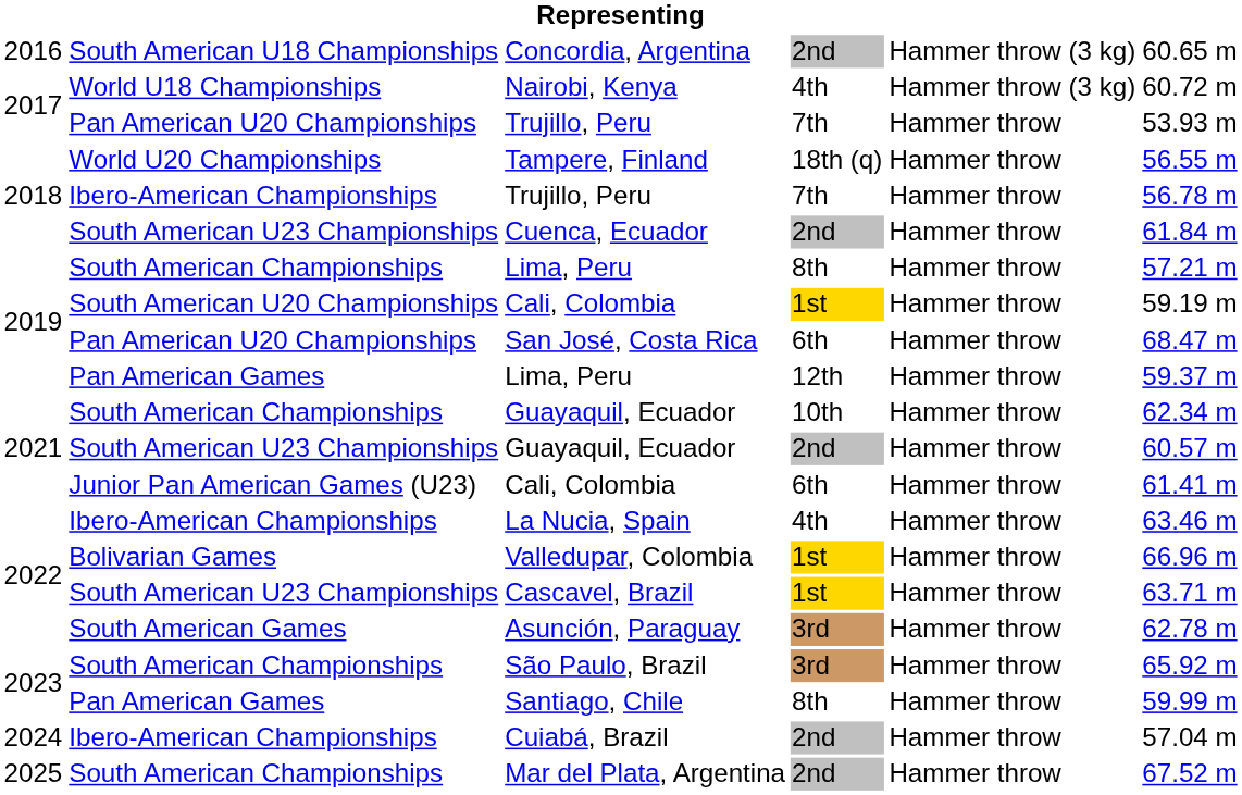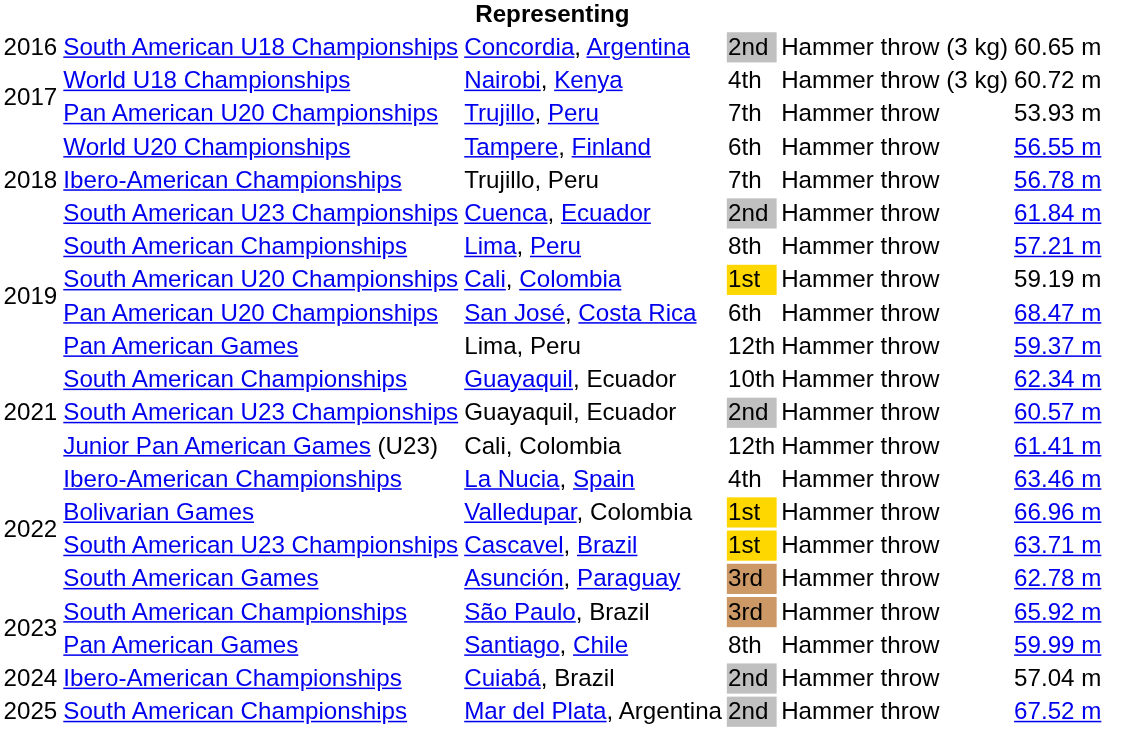 <table>
 <tr>
 <th colspan="6">Representing </th>
 </tr>
 <tr>
 <td>2016</td>
 <td><a href='#'>South American U18 Championships</a></td>
 <td><a href='#'>Concordia</a>, <a href='#'>Argentina</a></td>
 <td bgcolor=silver>2nd</td>
 <td>Hammer throw (3 kg)</td>
 <td>60.65 m</td>
 </tr>
 <tr>
 <td rowspan=2>2017</td>
 <td><a href='#'>World U18 Championships</a></td>
 <td><a href='#'>Nairobi</a>, <a href='#'>Kenya</a></td>
 <td>4th</td>
 <td>Hammer throw (3 kg)</td>
 <td>60.72 m</td>
 </tr>
 <tr>
 <td><a href='#'>Pan American U20 Championships</a></td>
 <td><a href='#'>Trujillo</a>, <a href='#'>Peru</a></td>
 <td>7th</td>
 <td>Hammer throw</td>
 <td>53.93 m</td>
 </tr>
 <tr>
 <td rowspan=3>2018</td>
 <td><a href='#'>World U20 Championships</a></td>
 <td><a href='#'>Tampere</a>, <a href='#'>Finland</a></td>
-<td>18th (q)</td>
+<td>6th</td>
 <td>Hammer throw</td>
 <td><a href='#'>56.55 m</a></td>
 </tr>
 <tr>
 <td><a href='#'>Ibero-American Championships</a></td>
 <td>Trujillo, Peru</td>
 <td>7th</td>
 <td>Hammer throw</td>
 <td><a href='#'>56.78 m</a></td>
 </tr>
 <tr>
 <td><a href='#'>South American U23 Championships</a></td>
 <td><a href='#'>Cuenca</a>, <a href='#'>Ecuador</a></td>
 <td bgcolor=silver>2nd</td>
 <td>Hammer throw</td>
 <td><a href='#'>61.84 m</a></td>
 </tr>
 <tr>
 <td rowspan=4>2019</td>
 <td><a href='#'>South American Championships</a></td>
 <td><a href='#'>Lima</a>, <a href='#'>Peru</a></td>
 <td>8th</td>
 <td>Hammer throw</td>
 <td><a href='#'>57.21 m</a></td>
 </tr>
 <tr>
 <td><a href='#'>South American U20 Championships</a></td>
 <td><a href='#'>Cali</a>, <a href='#'>Colombia</a></td>
 <td bgcolor=gold>1st</td>
 <td>Hammer throw</td>
 <td>59.19 m</td>
 </tr>
 <tr>
 <td><a href='#'>Pan American U20 Championships</a></td>
 <td><a href='#'>San José</a>, <a href='#'>Costa Rica</a></td>
 <td>6th</td>
 <td>Hammer throw</td>
 <td><a href='#'>68.47 m</a></td>
 </tr>
 <tr>
 <td><a href='#'>Pan American Games</a></td>
 <td>Lima, Peru</td>
 <td>12th</td>
 <td>Hammer throw</td>
 <td><a href='#'>59.37 m</a></td>
 </tr>
 <tr>
 <td rowspan=3>2021</td>
 <td><a href='#'>South American Championships</a></td>
 <td><a href='#'>Guayaquil</a>, Ecuador</td>
 <td>10th</td>
 <td>Hammer throw</td>
 <td><a href='#'>62.34 m</a> <strong></strong></td>
 </tr>
 <tr>
 <td><a href='#'>South American U23 Championships</a></td>
 <td>Guayaquil, Ecuador</td>
 <td bgcolor=silver>2nd</td>
 <td>Hammer throw</td>
 <td><a href='#'>60.57 m</a></td>
 </tr>
 <tr>
 <td><a href='#'>Junior Pan American Games</a> (U23)</td>
 <td>Cali, Colombia</td>
-<td>6th</td>
+<td>12th</td>
 <td>Hammer throw</td>
 <td><a href='#'>61.41 m</a></td>
 </tr>
 <tr>
 <td rowspan=4>2022</td>
 <td><a href='#'>Ibero-American Championships</a></td>
 <td><a href='#'>La Nucia</a>, <a href='#'>Spain</a></td>
 <td>4th</td>
 <td>Hammer throw</td>
 <td><a href='#'>63.46 m</a></td>
 </tr>
 <tr>
 <td><a href='#'>Bolivarian Games</a></td>
 <td><a href='#'>Valledupar</a>, Colombia</td>
 <td bgcolor=gold>1st</td>
 <td>Hammer throw</td>
 <td><a href='#'>66.96 m</a> <strong></strong></td>
 </tr>
 <tr>
 <td><a href='#'>South American U23 Championships</a></td>
 <td><a href='#'>Cascavel</a>, <a href='#'>Brazil</a></td>
 <td bgcolor=gold>1st</td>
 <td>Hammer throw</td>
 <td><a href='#'>63.71 m</a></td>
 </tr>
 <tr>
 <td><a href='#'>South American Games</a></td>
 <td><a href='#'>Asunción</a>, <a href='#'>Paraguay</a></td>
 <td bgcolor=cc9966>3rd</td>
 <td>Hammer throw</td>
 <td><a href='#'>62.78 m</a></td>
 </tr>
 <tr>
 <td rowspan=2>2023</td>
 <td><a href='#'>South American Championships</a></td>
 <td><a href='#'>São Paulo</a>, Brazil</td>
 <td bgcolor=cc9966>3rd</td>
 <td>Hammer throw</td>
 <td><a href='#'>65.92 m</a></td>
 </tr>
 <tr>
 <td><a href='#'>Pan American Games</a></td>
 <td><a href='#'>Santiago</a>, <a href='#'>Chile</a></td>
 <td>8th</td>
 <td>Hammer throw</td>
 <td><a href='#'>59.99 m</a></td>
 </tr>
 <tr>
 <td>2024</td>
 <td><a href='#'>Ibero-American Championships</a></td>
 <td><a href='#'>Cuiabá</a>, Brazil</td>
 <td bgcolor=silver>2nd</td>
 <td>Hammer throw</td>
 <td>57.04 m</td>
 </tr>
 <tr>
 <td>2025</td>
 <td><a href='#'>South American Championships</a></td>
 <td><a href='#'>Mar del Plata</a>, Argentina</td>
 <td bgcolor=silver>2nd</td>
 <td>Hammer throw</td>
 <td><a href='#'>67.52 m</a></td>
 </tr>
 </table>
